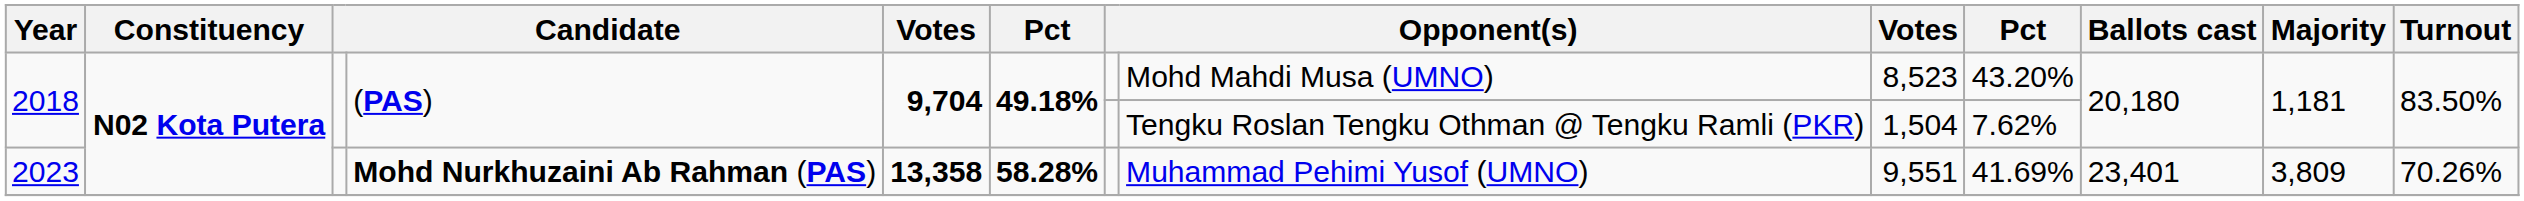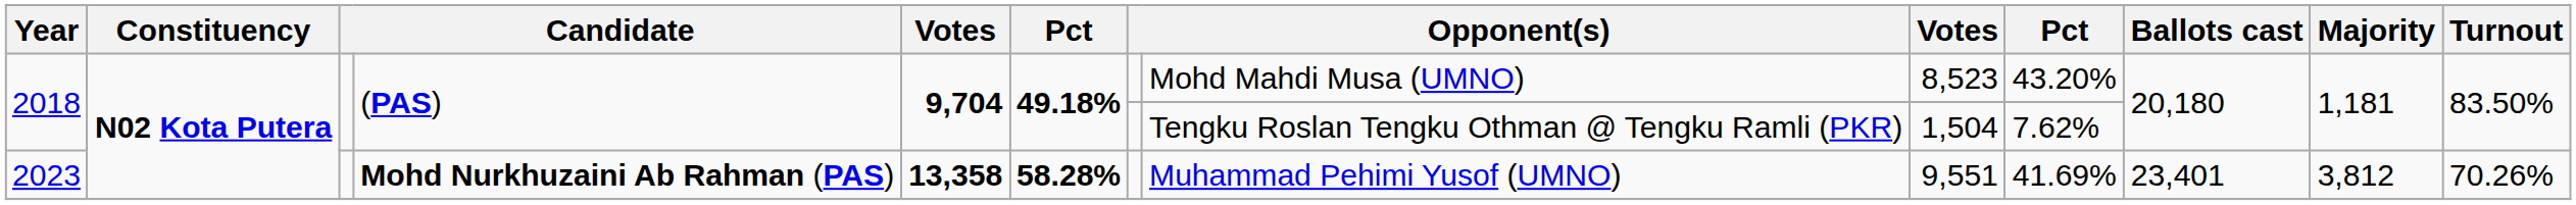 <table class="wikitable" style="margin:0.5em ; font-size:95%">
 <tr>
 <th>Year</th>
 <th>Constituency</th>
 <th colspan=2>Candidate</th>
 <th>Votes</th>
 <th>Pct</th>
 <th colspan=2>Opponent(s)</th>
 <th>Votes</th>
 <th>Pct</th>
 <th>Ballots cast</th>
 <th>Majority</th>
 <th>Turnout</th>
 </tr>
 <tr>
 <td rowspan=2><a href='#'>2018</a></td>
 <td rowspan=3><strong>N02 <a href='#'>Kota Putera</a></strong></td>
 <td rowspan=2 ></td>
 <td rowspan=2> (<a href='#'><strong>PAS</strong></a>)</td>
 <td rowspan=2 align="right"><strong>9,704</strong></td>
 <td rowspan=2><strong>49.18%</strong></td>
 <td></td>
 <td>Mohd Mahdi Musa (<a href='#'>UMNO</a>)</td>
 <td align="right">8,523</td>
 <td>43.20%</td>
 <td rowspan=2>20,180</td>
 <td rowspan=2>1,181</td>
 <td rowspan=2>83.50%</td>
 </tr>
 <tr>
 <td></td>
 <td>Tengku Roslan Tengku Othman @ Tengku Ramli (<a href='#'>PKR</a>)</td>
 <td align="right">1,504</td>
 <td>7.62%</td>
 </tr>
 <tr>
 <td><a href='#'>2023</a></td>
 <td></td>
 <td><strong>Mohd Nurkhuzaini Ab Rahman</strong> (<a href='#'><strong>PAS</strong></a>)</td>
 <td align="right"><strong>13,358</strong></td>
 <td><strong>58.28%</strong></td>
 <td></td>
 <td><a href='#'>Muhammad Pehimi Yusof</a> (<a href='#'>UMNO</a>)</td>
 <td align="right">9,551</td>
 <td>41.69%</td>
 <td>23,401</td>
-<td>3,809</td>
+<td>3,812</td>
 <td>70.26%</td>
 </tr>
 <tr>
 </tr>
 </table>
